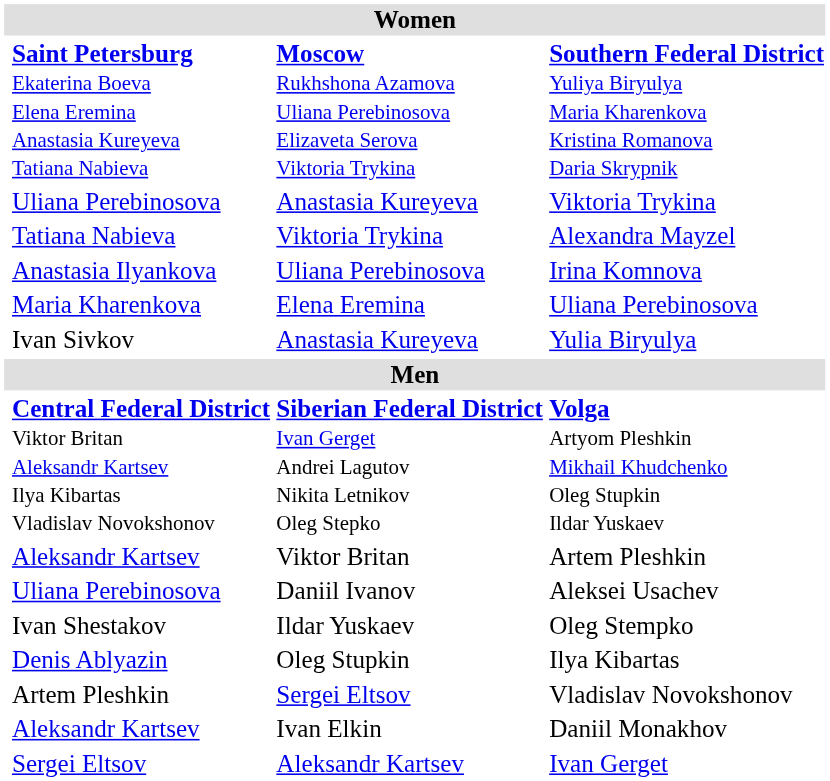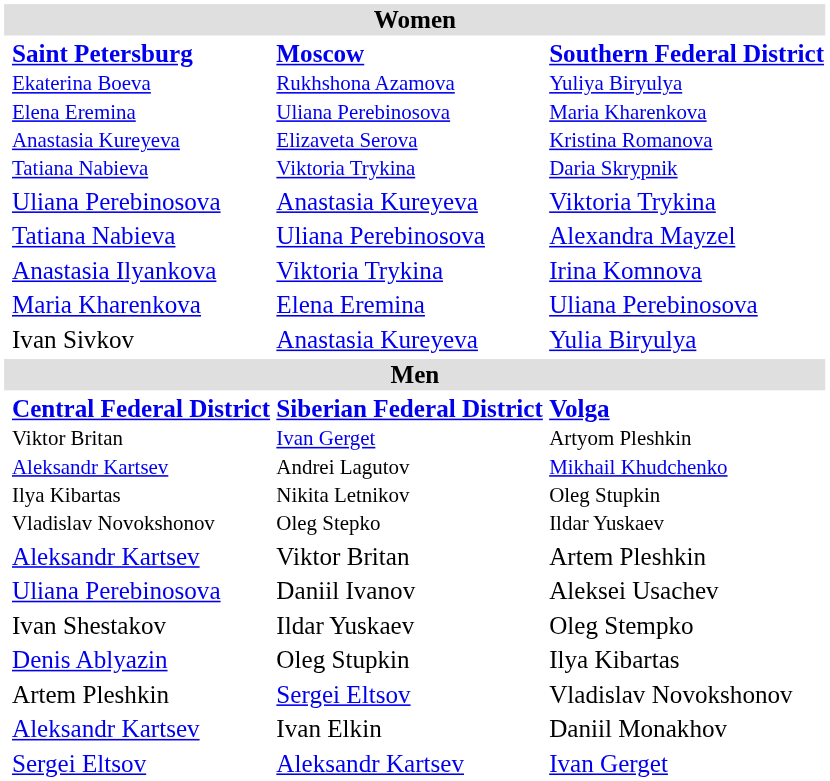 <table>
 <tr bgcolor="DFDFDF">
 <td colspan="4" align="center"><strong>Women</strong></td>
 </tr>
 <tr>
 <td></td>
 <td><strong><a href='#'>Saint Petersburg</a></strong><br><small><a href='#'>Ekaterina Boeva</a><br><a href='#'>Elena Eremina</a><br><a href='#'>Anastasia Kureyeva</a><br><a href='#'>Tatiana Nabieva</a></small></td>
 <td><strong><a href='#'>Moscow</a></strong><br><small><a href='#'>Rukhshona Azamova</a><br><a href='#'>Uliana Perebinosova</a><br><a href='#'>Elizaveta Serova</a><br><a href='#'>Viktoria Trykina</a></small></td>
 <td><strong><a href='#'>Southern Federal District</a></strong><br><small><a href='#'>Yuliya Biryulya</a><br><a href='#'>Maria Kharenkova</a><br><a href='#'>Kristina Romanova</a><br><a href='#'>Daria Skrypnik</a></small></td>
 </tr>
 <tr>
 <td><br></td>
 <td><a href='#'>Uliana Perebinosova</a></td>
 <td><a href='#'>Anastasia Kureyeva</a></td>
 <td><a href='#'>Viktoria Trykina</a></td>
 </tr>
 <tr>
 <td><br></td>
 <td><a href='#'>Tatiana Nabieva</a></td>
-<td><a href='#'>Viktoria Trykina</a></td>
+<td><a href='#'>Uliana Perebinosova</a></td>
 <td><a href='#'>Alexandra Mayzel</a></td>
 </tr>
 <tr>
 <td><br></td>
 <td><a href='#'>Anastasia Ilyankova</a></td>
-<td><a href='#'>Uliana Perebinosova</a></td>
+<td><a href='#'>Viktoria Trykina</a></td>
 <td><a href='#'>Irina Komnova</a></td>
 </tr>
 <tr>
 <td><br></td>
 <td><a href='#'>Maria Kharenkova</a></td>
 <td><a href='#'>Elena Eremina</a></td>
 <td><a href='#'>Uliana Perebinosova</a></td>
 </tr>
 <tr>
 <td><br></td>
 <td>Ivan Sivkov</td>
 <td><a href='#'>Anastasia Kureyeva</a></td>
 <td><a href='#'>Yulia Biryulya</a></td>
 </tr>
 <tr style="background:#dfdfdf;">
 <td colspan="4" style="text-align:center;"><strong>Men</strong></td>
 </tr>
 <tr>
 <td></td>
 <td><strong><a href='#'>Central Federal District</a></strong><br><small>Viktor Britan<br><a href='#'>Aleksandr Kartsev</a><br>Ilya Kibartas<br>Vladislav Novokshonov</small></td>
 <td><strong> <a href='#'>Siberian Federal District</a></strong><br><small><a href='#'>Ivan Gerget</a><br>Andrei Lagutov<br>Nikita Letnikov<br>Oleg Stepko</small></td>
 <td><strong><a href='#'>Volga</a></strong><br><small> Artyom Pleshkin<br><a href='#'>Mikhail Khudchenko</a><br>Oleg Stupkin<br>Ildar Yuskaev</small></td>
 </tr>
 <tr>
 <td><br></td>
 <td><a href='#'>Aleksandr Kartsev</a></td>
 <td>Viktor Britan</td>
 <td>Artem Pleshkin</td>
 </tr>
 <tr>
 <td><br></td>
 <td><a href='#'>Uliana Perebinosova</a></td>
 <td>Daniil Ivanov</td>
 <td>Aleksei Usachev</td>
 </tr>
 <tr>
 <td><br></td>
 <td>Ivan Shestakov</td>
 <td>Ildar Yuskaev</td>
 <td>Oleg Stempko</td>
 </tr>
 <tr>
 <td><br></td>
 <td><a href='#'>Denis Ablyazin</a></td>
 <td>Oleg Stupkin</td>
 <td>Ilya Kibartas</td>
 </tr>
 <tr>
 <td><br></td>
 <td>Artem Pleshkin</td>
 <td><a href='#'>Sergei Eltsov</a></td>
 <td>Vladislav Novokshonov</td>
 </tr>
 <tr>
 <td><br></td>
 <td><a href='#'>Aleksandr Kartsev</a></td>
 <td>Ivan Elkin</td>
 <td>Daniil Monakhov</td>
 </tr>
 <tr>
 <td><br></td>
 <td><a href='#'>Sergei Eltsov</a></td>
 <td><a href='#'>Aleksandr Kartsev</a></td>
 <td><a href='#'>Ivan Gerget</a></td>
 </tr>
 </table>
